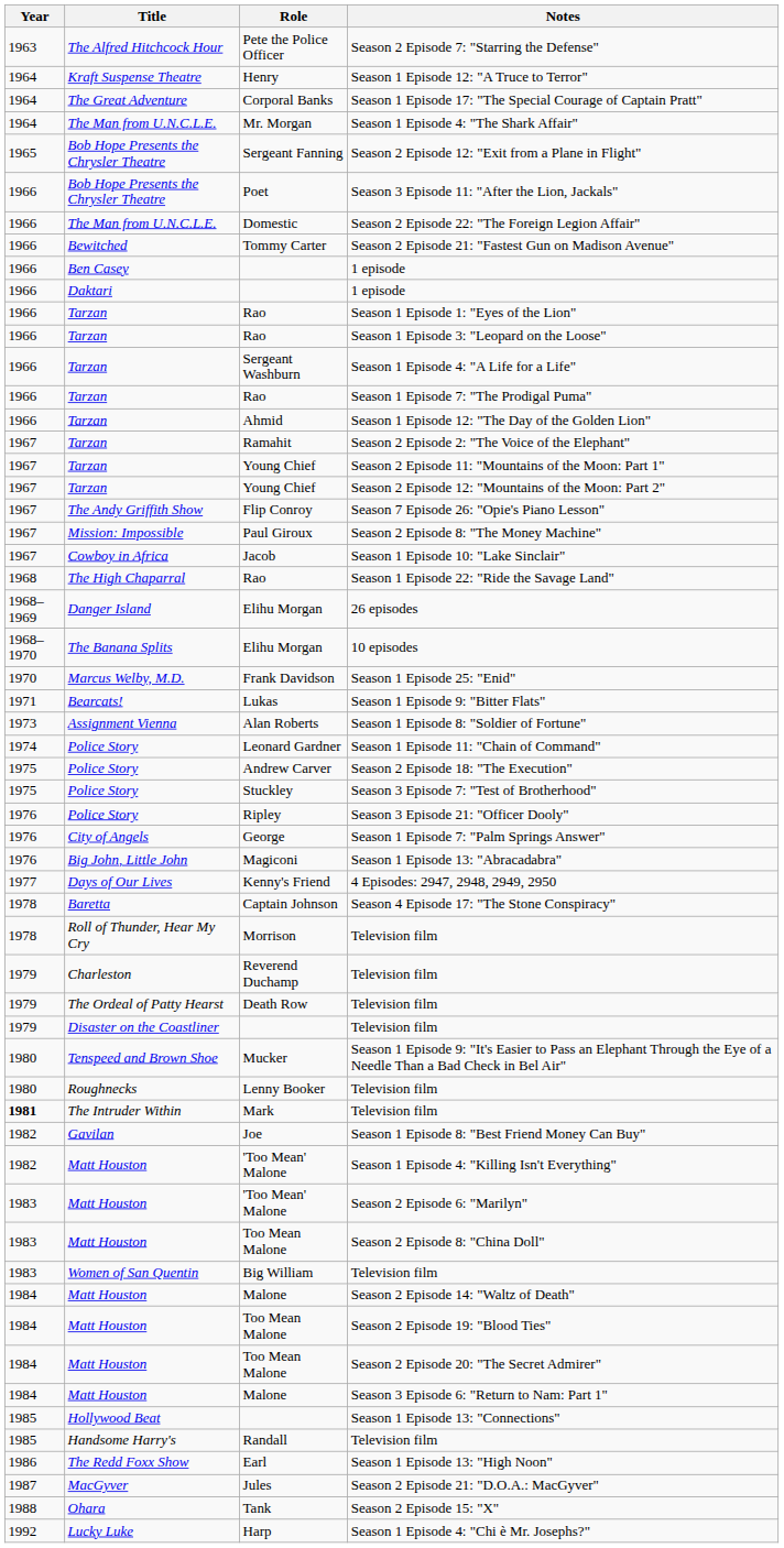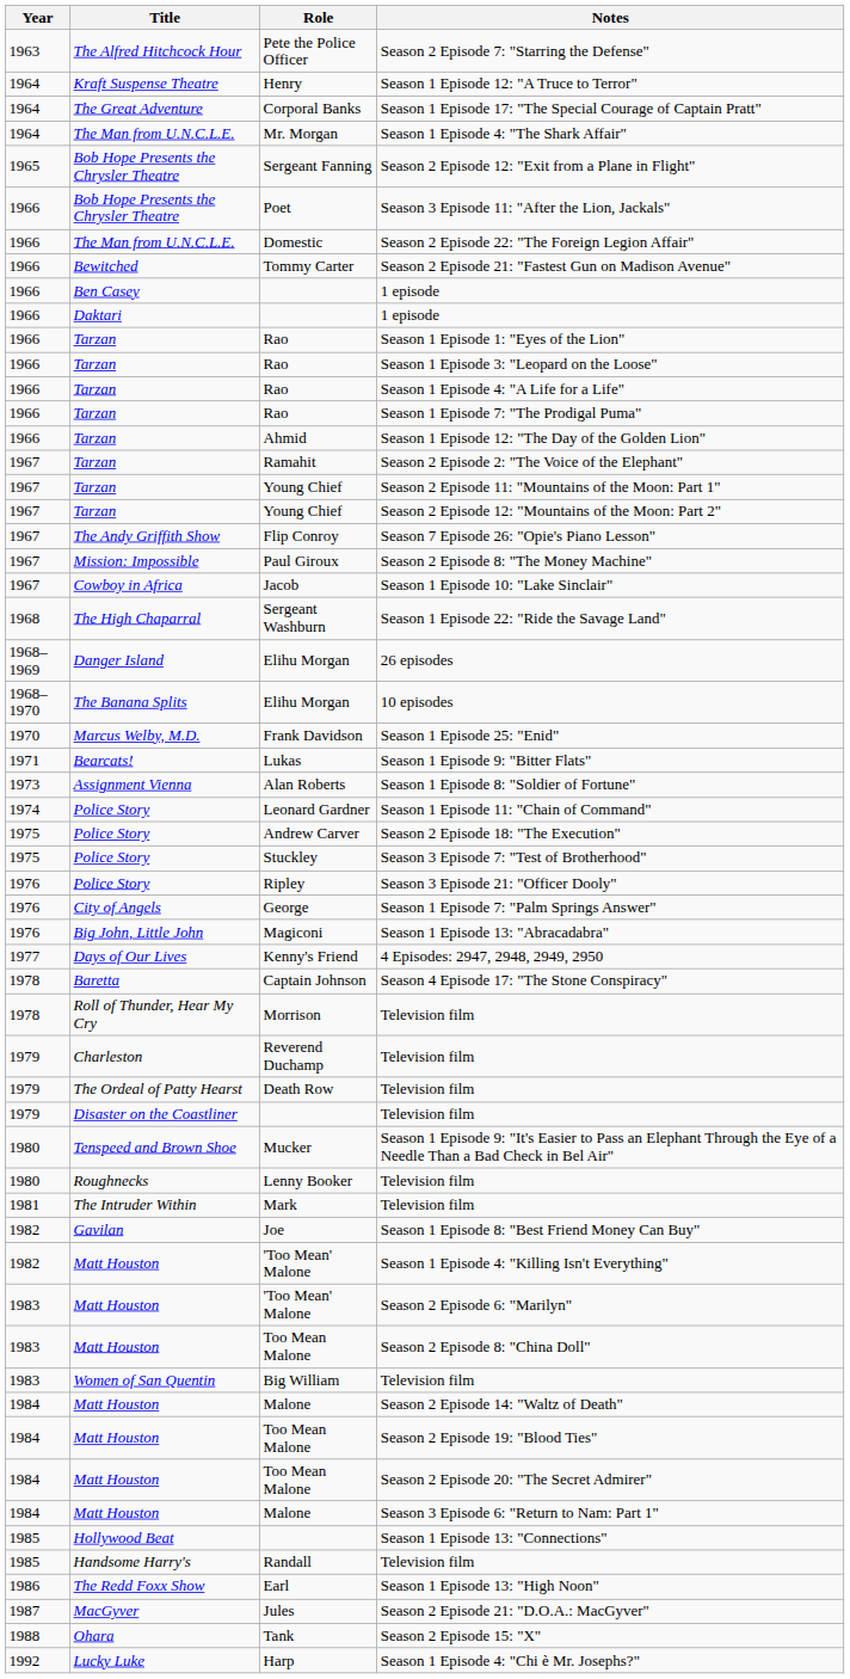 <table class="wikitable">
 <tr>
 <th>Year</th>
 <th>Title</th>
 <th>Role</th>
 <th>Notes</th>
 </tr>
 <tr>
 <td>1963</td>
 <td><em><a href='#'>The Alfred Hitchcock Hour</a></em></td>
 <td>Pete the Police Officer</td>
 <td>Season 2 Episode 7: "Starring the Defense"</td>
 </tr>
 <tr>
 <td>1964</td>
 <td><em><a href='#'>Kraft Suspense Theatre</a></em></td>
 <td>Henry</td>
 <td>Season 1 Episode 12: "A Truce to Terror"</td>
 </tr>
 <tr>
 <td>1964</td>
 <td><em><a href='#'>The Great Adventure</a></em></td>
 <td>Corporal Banks</td>
 <td>Season 1 Episode 17: "The Special Courage of Captain Pratt"</td>
 </tr>
 <tr>
 <td>1964</td>
 <td><em><a href='#'>The Man from U.N.C.L.E.</a></em></td>
 <td>Mr. Morgan</td>
 <td>Season 1 Episode 4: "The Shark Affair"</td>
 </tr>
 <tr>
 <td>1965</td>
 <td><em><a href='#'>Bob Hope Presents the Chrysler Theatre</a></em></td>
 <td>Sergeant Fanning</td>
 <td>Season 2 Episode 12: "Exit from a Plane in Flight"</td>
 </tr>
 <tr>
 <td>1966</td>
 <td><em><a href='#'>Bob Hope Presents the Chrysler Theatre</a></em></td>
 <td>Poet</td>
 <td>Season 3 Episode 11: "After the Lion, Jackals"</td>
 </tr>
 <tr>
 <td>1966</td>
 <td><em><a href='#'>The Man from U.N.C.L.E.</a></em></td>
 <td>Domestic</td>
 <td>Season 2 Episode 22: "The Foreign Legion Affair"</td>
 </tr>
 <tr>
 <td>1966</td>
 <td><em><a href='#'>Bewitched</a></em></td>
 <td>Tommy Carter</td>
 <td>Season 2 Episode 21: "Fastest Gun on Madison Avenue"</td>
 </tr>
 <tr>
 <td>1966</td>
 <td><em><a href='#'>Ben Casey</a></em></td>
 <td></td>
 <td>1 episode</td>
 </tr>
 <tr>
 <td>1966</td>
 <td><em><a href='#'>Daktari</a></em></td>
 <td></td>
 <td>1 episode</td>
 </tr>
 <tr>
 <td>1966</td>
 <td><em><a href='#'>Tarzan</a></em></td>
 <td>Rao</td>
 <td>Season 1 Episode 1: "Eyes of the Lion"</td>
 </tr>
 <tr>
 <td>1966</td>
 <td><em><a href='#'>Tarzan</a></em></td>
 <td>Rao</td>
 <td>Season 1 Episode 3: "Leopard on the Loose"</td>
 </tr>
 <tr>
 <td>1966</td>
 <td><em><a href='#'>Tarzan</a></em></td>
-<td>Sergeant Washburn</td>
+<td>Rao</td>
 <td>Season 1 Episode 4: "A Life for a Life"</td>
 </tr>
 <tr>
 <td>1966</td>
 <td><em><a href='#'>Tarzan</a></em></td>
 <td>Rao</td>
 <td>Season 1 Episode 7: "The Prodigal Puma"</td>
 </tr>
 <tr>
 <td>1966</td>
 <td><em><a href='#'>Tarzan</a></em></td>
 <td>Ahmid</td>
 <td>Season 1 Episode 12: "The Day of the Golden Lion"</td>
 </tr>
 <tr>
 <td>1967</td>
 <td><em><a href='#'>Tarzan</a></em></td>
 <td>Ramahit</td>
 <td>Season 2 Episode 2: "The Voice of the Elephant"</td>
 </tr>
 <tr>
 <td>1967</td>
 <td><em><a href='#'>Tarzan</a></em></td>
 <td>Young Chief</td>
 <td>Season 2 Episode 11: "Mountains of the Moon: Part 1"</td>
 </tr>
 <tr>
 <td>1967</td>
 <td><em><a href='#'>Tarzan</a></em></td>
 <td>Young Chief</td>
 <td>Season 2 Episode 12: "Mountains of the Moon: Part 2"</td>
 </tr>
 <tr>
 <td>1967</td>
 <td><em><a href='#'>The Andy Griffith Show</a></em></td>
 <td>Flip Conroy</td>
 <td>Season 7 Episode 26: "Opie's Piano Lesson"</td>
 </tr>
 <tr>
 <td>1967</td>
 <td><em><a href='#'>Mission: Impossible</a></em></td>
 <td>Paul Giroux</td>
 <td>Season 2 Episode 8: "The Money Machine"</td>
 </tr>
 <tr>
 <td>1967</td>
 <td><em><a href='#'>Cowboy in Africa</a></em></td>
 <td>Jacob</td>
 <td>Season 1 Episode 10: "Lake Sinclair"</td>
 </tr>
 <tr>
 <td>1968</td>
 <td><em><a href='#'>The High Chaparral</a></em></td>
-<td>Rao</td>
+<td>Sergeant Washburn</td>
 <td>Season 1 Episode 22: "Ride the Savage Land"</td>
 </tr>
 <tr>
 <td>1968–1969</td>
 <td><em><a href='#'>Danger Island</a></em></td>
 <td>Elihu Morgan</td>
 <td>26 episodes</td>
 </tr>
 <tr>
 <td>1968–1970</td>
 <td><em><a href='#'>The Banana Splits</a></em></td>
 <td>Elihu Morgan</td>
 <td>10 episodes</td>
 </tr>
 <tr>
 <td>1970</td>
 <td><em><a href='#'>Marcus Welby, M.D.</a></em></td>
 <td>Frank Davidson</td>
 <td>Season 1 Episode 25: "Enid"</td>
 </tr>
 <tr>
 <td>1971</td>
 <td><em><a href='#'>Bearcats!</a></em></td>
 <td>Lukas</td>
 <td>Season 1 Episode 9: "Bitter Flats"</td>
 </tr>
 <tr>
 <td>1973</td>
 <td><em><a href='#'>Assignment Vienna</a></em></td>
 <td>Alan Roberts</td>
 <td>Season 1 Episode 8: "Soldier of Fortune"</td>
 </tr>
 <tr>
 <td>1974</td>
 <td><em><a href='#'>Police Story</a></em></td>
 <td>Leonard Gardner</td>
 <td>Season 1 Episode 11: "Chain of Command"</td>
 </tr>
 <tr>
 <td>1975</td>
 <td><em><a href='#'>Police Story</a></em></td>
 <td>Andrew Carver</td>
 <td>Season 2 Episode 18: "The Execution"</td>
 </tr>
 <tr>
 <td>1975</td>
 <td><em><a href='#'>Police Story</a></em></td>
 <td>Stuckley</td>
 <td>Season 3 Episode 7: "Test of Brotherhood"</td>
 </tr>
 <tr>
 <td>1976</td>
 <td><em><a href='#'>Police Story</a></em></td>
 <td>Ripley</td>
 <td>Season 3 Episode 21: "Officer Dooly"</td>
 </tr>
 <tr>
 <td>1976</td>
 <td><em><a href='#'>City of Angels</a></em></td>
 <td>George</td>
 <td>Season 1 Episode 7: "Palm Springs Answer"</td>
 </tr>
 <tr>
 <td>1976</td>
 <td><em><a href='#'>Big John, Little John</a></em></td>
 <td>Magiconi</td>
 <td>Season 1 Episode 13: "Abracadabra"</td>
 </tr>
 <tr>
 <td>1977</td>
 <td><em><a href='#'>Days of Our Lives</a></em></td>
 <td>Kenny's Friend</td>
 <td>4 Episodes: 2947, 2948, 2949, 2950</td>
 </tr>
 <tr>
 <td>1978</td>
 <td><em><a href='#'>Baretta</a></em></td>
 <td>Captain Johnson</td>
 <td>Season 4 Episode 17: "The Stone Conspiracy"</td>
 </tr>
 <tr>
 <td>1978</td>
 <td><em>Roll of Thunder, Hear My Cry</em></td>
 <td>Morrison</td>
 <td>Television film</td>
 </tr>
 <tr>
 <td>1979</td>
 <td><em>Charleston</em></td>
 <td>Reverend Duchamp</td>
 <td>Television film</td>
 </tr>
 <tr>
 <td>1979</td>
 <td><em>The Ordeal of Patty Hearst</em></td>
 <td>Death Row</td>
 <td>Television film</td>
 </tr>
 <tr>
 <td>1979</td>
 <td><em><a href='#'>Disaster on the Coastliner</a></em></td>
 <td></td>
 <td>Television film</td>
 </tr>
 <tr>
 <td>1980</td>
 <td><em><a href='#'>Tenspeed and Brown Shoe</a></em></td>
 <td>Mucker</td>
 <td>Season 1 Episode 9: "It's Easier to Pass an Elephant Through the Eye of a Needle Than a Bad Check in Bel Air"</td>
 </tr>
 <tr>
 <td>1980</td>
 <td><em>Roughnecks</em></td>
 <td>Lenny Booker</td>
 <td>Television film</td>
 </tr>
 <tr>
-<td><strong>1981</strong></td>
+<td>1981</td>
 <td><em>The Intruder Within</em></td>
 <td>Mark</td>
 <td>Television film</td>
 </tr>
 <tr>
 <td>1982</td>
 <td><em><a href='#'>Gavilan</a></em></td>
 <td>Joe</td>
 <td>Season 1 Episode 8: "Best Friend Money Can Buy"</td>
 </tr>
 <tr>
 <td>1982</td>
 <td><em><a href='#'>Matt Houston</a></em></td>
 <td>'Too Mean' Malone</td>
 <td>Season 1 Episode 4: "Killing Isn't Everything"</td>
 </tr>
 <tr>
 <td>1983</td>
 <td><em><a href='#'>Matt Houston</a></em></td>
 <td>'Too Mean' Malone</td>
 <td>Season 2 Episode 6: "Marilyn"</td>
 </tr>
 <tr>
 <td>1983</td>
 <td><em><a href='#'>Matt Houston</a></em></td>
 <td>Too Mean Malone</td>
 <td>Season 2 Episode 8: "China Doll"</td>
 </tr>
 <tr>
 <td>1983</td>
 <td><em><a href='#'>Women of San Quentin</a></em></td>
 <td>Big William</td>
 <td>Television film</td>
 </tr>
 <tr>
 <td>1984</td>
 <td><em><a href='#'>Matt Houston</a></em></td>
 <td>Malone</td>
 <td>Season 2 Episode 14: "Waltz of Death"</td>
 </tr>
 <tr>
 <td>1984</td>
 <td><em><a href='#'>Matt Houston</a></em></td>
 <td>Too Mean Malone</td>
 <td>Season 2 Episode 19: "Blood Ties"</td>
 </tr>
 <tr>
 <td>1984</td>
 <td><em><a href='#'>Matt Houston</a></em></td>
 <td>Too Mean Malone</td>
 <td>Season 2 Episode 20: "The Secret Admirer"</td>
 </tr>
 <tr>
 <td>1984</td>
 <td><em><a href='#'>Matt Houston</a></em></td>
 <td>Malone</td>
 <td>Season 3 Episode 6: "Return to Nam: Part 1"</td>
 </tr>
 <tr>
 <td>1985</td>
 <td><em><a href='#'>Hollywood Beat</a></em></td>
 <td></td>
 <td>Season 1 Episode 13: "Connections"</td>
 </tr>
 <tr>
 <td>1985</td>
 <td><em>Handsome Harry's</em></td>
 <td>Randall</td>
 <td>Television film</td>
 </tr>
 <tr>
 <td>1986</td>
 <td><em><a href='#'>The Redd Foxx Show</a></em></td>
 <td>Earl</td>
 <td>Season 1 Episode 13: "High Noon"</td>
 </tr>
 <tr>
 <td>1987</td>
 <td><em><a href='#'>MacGyver</a></em></td>
 <td>Jules</td>
 <td>Season 2 Episode 21: "D.O.A.: MacGyver"</td>
 </tr>
 <tr>
 <td>1988</td>
 <td><em><a href='#'>Ohara</a></em></td>
 <td>Tank</td>
 <td>Season 2 Episode 15: "X"</td>
 </tr>
 <tr>
 <td>1992</td>
 <td><em><a href='#'>Lucky Luke</a></em></td>
 <td>Harp</td>
 <td>Season 1 Episode 4: "Chi è Mr. Josephs?"</td>
 </tr>
 </table>
